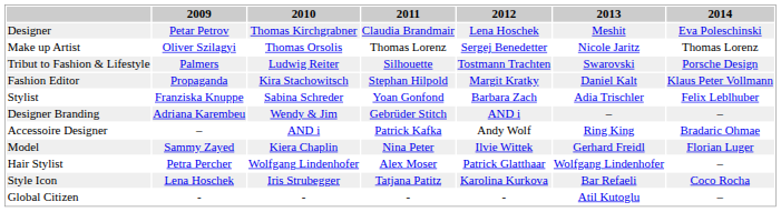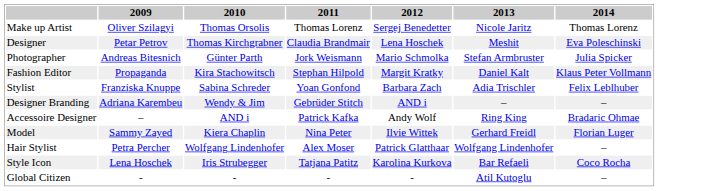 <table border="0" style="border: 1px solid #999; background-color:#FFFFFF; text-align:center">
 <tr align="center" bgcolor="#CCCCCC">
 <th></th>
 <th>2009</th>
 <th>2010</th>
 <th>2011</th>
 <th>2012</th>
 <th>2013</th>
 <th>2014</th>
+</tr>
+<tr>
+<td align="left">Make up Artist</td>
+<td><a href='#'>Oliver Szilagyi</a></td>
+<td><a href='#'>Thomas Orsolis</a></td>
+<td>Thomas Lorenz</td>
+<td><a href='#'>Sergej Benedetter</a></td>
+<td><a href='#'>Nicole Jaritz</a></td>
+<td>Thomas Lorenz</td>
 </tr>
 <tr bgcolor="#EFEFEF">
 <td align="left">Designer</td>
 <td><a href='#'>Petar Petrov</a></td>
 <td><a href='#'>Thomas Kirchgrabner</a></td>
 <td><a href='#'>Claudia Brandmair</a></td>
 <td><a href='#'>Lena Hoschek</a></td>
 <td><a href='#'>Meshit</a></td>
 <td><a href='#'>Eva Poleschinski</a></td>
 </tr>
 <tr>
-<td align="left">Make up Artist</td>
-<td><a href='#'>Oliver Szilagyi</a></td>
-<td><a href='#'>Thomas Orsolis</a></td>
-<td>Thomas Lorenz</td>
-<td><a href='#'>Sergej Benedetter</a></td>
-<td><a href='#'>Nicole Jaritz</a></td>
-<td>Thomas Lorenz</td>
-</tr>
-<tr bgcolor="#EFEFEF">
-<td align="left">Tribut to Fashion & Lifestyle</td>
-<td><a href='#'>Palmers</a></td>
-<td><a href='#'>Ludwig Reiter</a></td>
-<td><a href='#'>Silhouette</a></td>
-<td><a href='#'>Tostmann Trachten</a></td>
-<td><a href='#'>Swarovski</a></td>
-<td><a href='#'>Porsche Design</a></td>
+<td align="left">Photographer</td>
+<td><a href='#'>Andreas Bitesnich</a></td>
+<td><a href='#'>Günter Parth</a></td>
+<td><a href='#'>Jork Weismann</a></td>
+<td><a href='#'>Mario Schmolka</a></td>
+<td><a href='#'>Stefan Armbruster</a></td>
+<td><a href='#'>Julia Spicker</a></td>
 </tr>
 <tr bgcolor="#EFEFEF">
 <td align="left">Fashion Editor</td>
 <td><a href='#'>Propaganda</a></td>
 <td><a href='#'>Kira Stachowitsch</a></td>
 <td><a href='#'>Stephan Hilpold</a></td>
 <td><a href='#'>Margit Kratky</a></td>
 <td><a href='#'>Daniel Kalt</a></td>
 <td><a href='#'>Klaus Peter Vollmann</a></td>
 </tr>
 <tr>
 <td align="left">Stylist</td>
 <td><a href='#'>Franziska Knuppe</a></td>
 <td><a href='#'>Sabina Schreder</a></td>
 <td><a href='#'>Yoan Gonfond</a></td>
 <td><a href='#'>Barbara Zach</a></td>
 <td><a href='#'>Adia Trischler</a></td>
 <td><a href='#'>Felix Leblhuber</a></td>
 </tr>
 <tr bgcolor="#EFEFEF">
 <td align="left">Designer Branding</td>
 <td><a href='#'>Adriana Karembeu</a></td>
 <td><a href='#'>Wendy & Jim</a></td>
 <td><a href='#'>Gebrüder Stitch</a></td>
 <td><a href='#'>AND i</a></td>
 <td>–</td>
 <td>–</td>
 </tr>
 <tr>
 <td align="left">Accessoire Designer</td>
 <td>–</td>
 <td><a href='#'>AND i</a></td>
 <td><a href='#'>Patrick Kafka</a></td>
 <td>Andy Wolf</td>
 <td><a href='#'>Ring King</a></td>
 <td><a href='#'>Bradaric Ohmae</a></td>
 </tr>
 <tr bgcolor="#EFEFEF">
 <td align="left">Model</td>
 <td><a href='#'>Sammy Zayed</a></td>
 <td><a href='#'>Kiera Chaplin</a></td>
 <td><a href='#'>Nina Peter</a></td>
 <td><a href='#'>Ilvie Wittek</a></td>
 <td><a href='#'>Gerhard Freidl</a></td>
 <td><a href='#'>Florian Luger</a></td>
 </tr>
 <tr>
 <td align="left">Hair Stylist</td>
 <td><a href='#'>Petra Percher</a></td>
 <td><a href='#'>Wolfgang Lindenhofer</a></td>
 <td><a href='#'>Alex Moser</a></td>
 <td><a href='#'>Patrick Glatthaar</a></td>
 <td><a href='#'>Wolfgang Lindenhofer</a></td>
 <td>–</td>
 </tr>
 <tr bgcolor="#EFEFEF">
 <td align="left">Style Icon</td>
 <td><a href='#'>Lena Hoschek</a></td>
 <td><a href='#'>Iris Strubegger</a></td>
 <td><a href='#'>Tatjana Patitz</a></td>
 <td><a href='#'>Karolina Kurkova</a></td>
 <td><a href='#'>Bar Refaeli</a></td>
 <td><a href='#'>Coco Rocha</a></td>
 </tr>
 <tr>
 <td align="left">Global Citizen</td>
 <td>-</td>
 <td>-</td>
 <td>-</td>
 <td>-</td>
 <td><a href='#'>Atil Kutoglu</a></td>
 <td>–</td>
 </tr>
 </table>
